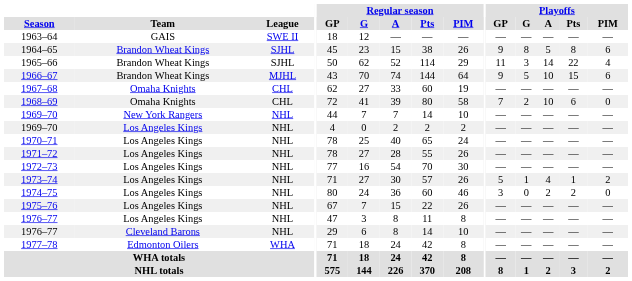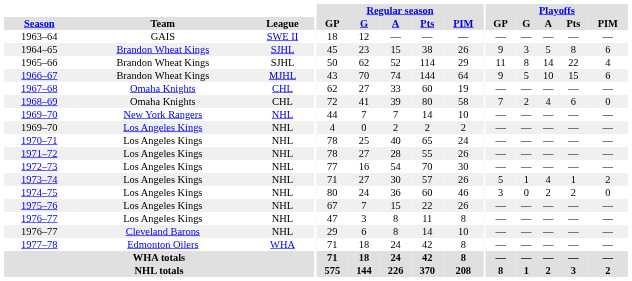 <table border="0" cellpadding="1" cellspacing="0" style="text-align:center; width:60em">
 <tr bgcolor="#e0e0e0">
 <th colspan="3" bgcolor="#ffffff"></th>
 <th rowspan="100" bgcolor="#ffffff"></th>
 <th colspan="5"><a href='#'>Regular season</a></th>
 <th rowspan="100" bgcolor="#ffffff"></th>
 <th colspan="5"><a href='#'>Playoffs</a></th>
 </tr>
 <tr bgcolor="#e0e0e0">
 <th><a href='#'>Season</a></th>
 <th>Team</th>
 <th>League</th>
 <th>GP</th>
 <th><a href='#'>G</a></th>
 <th><a href='#'>A</a></th>
 <th><a href='#'>Pts</a></th>
 <th><a href='#'>PIM</a></th>
 <th>GP</th>
 <th>G</th>
 <th>A</th>
 <th>Pts</th>
 <th>PIM</th>
 </tr>
 <tr>
 <td>1963–64</td>
 <td>GAIS</td>
 <td><a href='#'>SWE II</a></td>
 <td>18</td>
 <td>12</td>
 <td>—</td>
 <td>—</td>
 <td>—</td>
 <td>—</td>
 <td>—</td>
 <td>—</td>
 <td>—</td>
 <td>—</td>
 </tr>
 <tr bgcolor="#f0f0f0">
 <td>1964–65</td>
 <td><a href='#'>Brandon Wheat Kings</a></td>
 <td><a href='#'>SJHL</a></td>
 <td>45</td>
 <td>23</td>
 <td>15</td>
 <td>38</td>
 <td>26</td>
 <td>9</td>
-<td>8</td>
+<td>3</td>
 <td>5</td>
 <td>8</td>
 <td>6</td>
 </tr>
 <tr>
 <td>1965–66</td>
 <td>Brandon Wheat Kings</td>
 <td>SJHL</td>
 <td>50</td>
 <td>62</td>
 <td>52</td>
 <td>114</td>
 <td>29</td>
 <td>11</td>
-<td>3</td>
+<td>8</td>
 <td>14</td>
 <td>22</td>
 <td>4</td>
 </tr>
 <tr bgcolor="#f0f0f0">
 <td><a href='#'>1966–67</a></td>
 <td>Brandon Wheat Kings</td>
 <td><a href='#'>MJHL</a></td>
 <td>43</td>
 <td>70</td>
 <td>74</td>
 <td>144</td>
 <td>64</td>
 <td>9</td>
 <td>5</td>
 <td>10</td>
 <td>15</td>
 <td>6</td>
 </tr>
 <tr>
 <td><a href='#'>1967–68</a></td>
 <td><a href='#'>Omaha Knights</a></td>
 <td><a href='#'>CHL</a></td>
 <td>62</td>
 <td>27</td>
 <td>33</td>
 <td>60</td>
 <td>19</td>
 <td>—</td>
 <td>—</td>
 <td>—</td>
 <td>—</td>
 <td>—</td>
 </tr>
 <tr bgcolor="#f0f0f0">
 <td><a href='#'>1968–69</a></td>
 <td>Omaha Knights</td>
 <td>CHL</td>
 <td>72</td>
 <td>41</td>
 <td>39</td>
 <td>80</td>
 <td>58</td>
 <td>7</td>
 <td>2</td>
-<td>10</td>
+<td>4</td>
 <td>6</td>
 <td>0</td>
 </tr>
 <tr>
 <td><a href='#'>1969–70</a></td>
 <td><a href='#'>New York Rangers</a></td>
 <td><a href='#'>NHL</a></td>
 <td>44</td>
 <td>7</td>
 <td>7</td>
 <td>14</td>
 <td>10</td>
 <td>—</td>
 <td>—</td>
 <td>—</td>
 <td>—</td>
 <td>—</td>
 </tr>
 <tr bgcolor="#f0f0f0">
 <td>1969–70</td>
 <td><a href='#'>Los Angeles Kings</a></td>
 <td>NHL</td>
 <td>4</td>
 <td>0</td>
 <td>2</td>
 <td>2</td>
 <td>2</td>
 <td>—</td>
 <td>—</td>
 <td>—</td>
 <td>—</td>
 <td>—</td>
 </tr>
 <tr>
 <td><a href='#'>1970–71</a></td>
 <td>Los Angeles Kings</td>
 <td>NHL</td>
 <td>78</td>
 <td>25</td>
 <td>40</td>
 <td>65</td>
 <td>24</td>
 <td>—</td>
 <td>—</td>
 <td>—</td>
 <td>—</td>
 <td>—</td>
 </tr>
 <tr bgcolor="#f0f0f0">
 <td><a href='#'>1971–72</a></td>
 <td>Los Angeles Kings</td>
 <td>NHL</td>
 <td>78</td>
 <td>27</td>
 <td>28</td>
 <td>55</td>
 <td>26</td>
 <td>—</td>
 <td>—</td>
 <td>—</td>
 <td>—</td>
 <td>—</td>
 </tr>
 <tr>
 <td><a href='#'>1972–73</a></td>
 <td>Los Angeles Kings</td>
 <td>NHL</td>
 <td>77</td>
 <td>16</td>
 <td>54</td>
 <td>70</td>
 <td>30</td>
 <td>—</td>
 <td>—</td>
 <td>—</td>
 <td>—</td>
 <td>—</td>
 </tr>
 <tr bgcolor="#f0f0f0">
 <td><a href='#'>1973–74</a></td>
 <td>Los Angeles Kings</td>
 <td>NHL</td>
 <td>71</td>
 <td>27</td>
 <td>30</td>
 <td>57</td>
 <td>26</td>
 <td>5</td>
 <td>1</td>
 <td>4</td>
 <td>1</td>
 <td>2</td>
 </tr>
 <tr>
 <td><a href='#'>1974–75</a></td>
 <td>Los Angeles Kings</td>
 <td>NHL</td>
 <td>80</td>
 <td>24</td>
 <td>36</td>
 <td>60</td>
 <td>46</td>
 <td>3</td>
 <td>0</td>
 <td>2</td>
 <td>2</td>
 <td>0</td>
 </tr>
 <tr bgcolor="#f0f0f0">
 <td><a href='#'>1975–76</a></td>
 <td>Los Angeles Kings</td>
 <td>NHL</td>
 <td>67</td>
 <td>7</td>
 <td>15</td>
 <td>22</td>
 <td>26</td>
 <td>—</td>
 <td>—</td>
 <td>—</td>
 <td>—</td>
 <td>—</td>
 </tr>
 <tr>
 <td><a href='#'>1976–77</a></td>
 <td>Los Angeles Kings</td>
 <td>NHL</td>
 <td>47</td>
 <td>3</td>
 <td>8</td>
 <td>11</td>
 <td>8</td>
 <td>—</td>
 <td>—</td>
 <td>—</td>
 <td>—</td>
 <td>—</td>
 </tr>
 <tr bgcolor="#f0f0f0">
 <td>1976–77</td>
 <td><a href='#'>Cleveland Barons</a></td>
 <td>NHL</td>
 <td>29</td>
 <td>6</td>
 <td>8</td>
 <td>14</td>
 <td>10</td>
 <td>—</td>
 <td>—</td>
 <td>—</td>
 <td>—</td>
 <td>—</td>
 </tr>
 <tr>
 <td><a href='#'>1977–78</a></td>
 <td><a href='#'>Edmonton Oilers</a></td>
 <td><a href='#'>WHA</a></td>
 <td>71</td>
 <td>18</td>
 <td>24</td>
 <td>42</td>
 <td>8</td>
 <td>—</td>
 <td>—</td>
 <td>—</td>
 <td>—</td>
 <td>—</td>
 </tr>
 <tr bgcolor="#e0e0e0">
 <th colspan="3">WHA totals</th>
 <th>71</th>
 <th>18</th>
 <th>24</th>
 <th>42</th>
 <th>8</th>
 <th>—</th>
 <th>—</th>
 <th>—</th>
 <th>—</th>
 <th>—</th>
 </tr>
 <tr bgcolor="#e0e0e0">
 <th colspan="3">NHL totals</th>
 <th>575</th>
 <th>144</th>
 <th>226</th>
 <th>370</th>
 <th>208</th>
 <th>8</th>
 <th>1</th>
 <th>2</th>
 <th>3</th>
 <th>2</th>
 </tr>
 </table>
